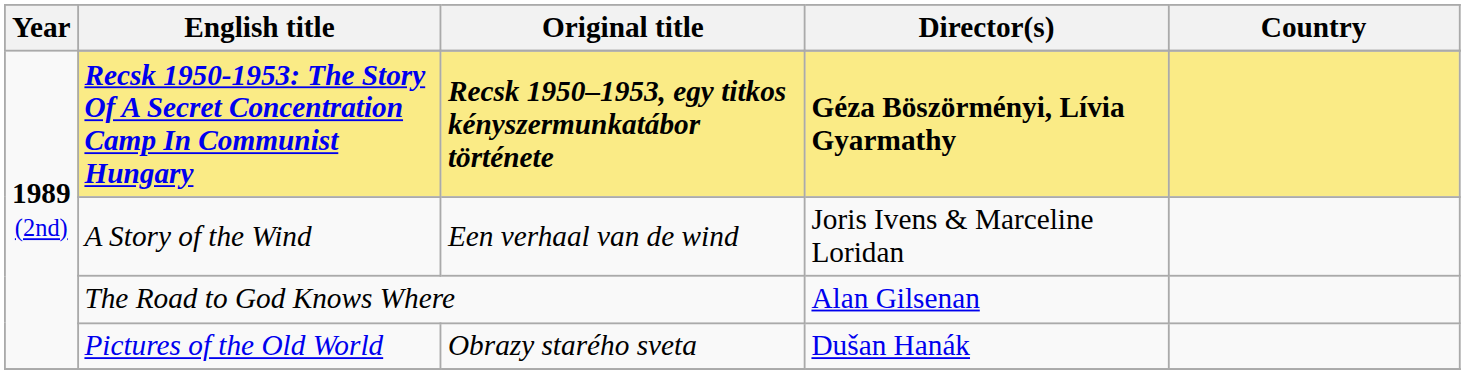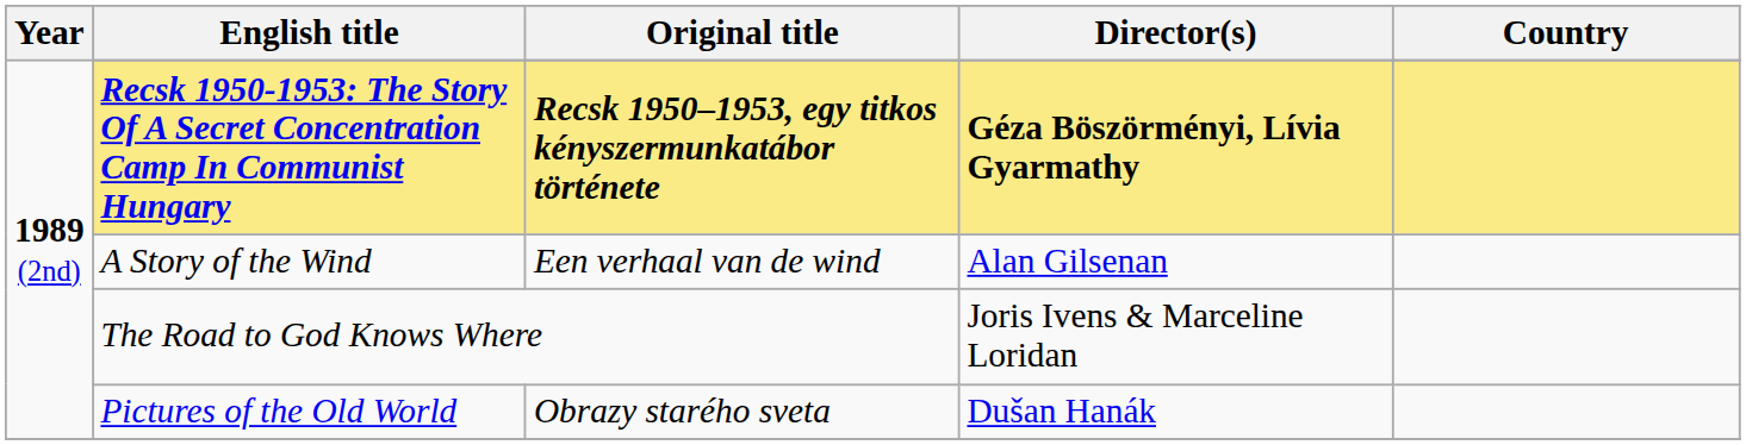 <table class="wikitable" width="90%" cellpadding="5">
 <tr>
 <th width="5">Year</th>
 <th width="25%">English title</th>
 <th width="25%">Original title</th>
 <th width="25%">Director(s)</th>
 <th width="20%">Country</th>
 </tr>
 <tr>
 <td rowspan="5" align="center"><strong>1989</strong><br><small><a href='#'>(2nd)</a></small></td>
 </tr>
 <tr style="background:#FAEB86">
 <td><strong><em><a href='#'>Recsk 1950-1953: The Story Of A Secret Concentration Camp In Communist Hungary</a></em></strong></td>
 <td><strong><em>Recsk 1950–1953, egy titkos kényszermunkatábor története</em></strong></td>
 <td><strong>Géza Böszörményi, Lívia Gyarmathy</strong></td>
 <td><strong></strong></td>
 </tr>
 <tr>
 <td><em>A Story of the Wind</em> </td>
 <td><em>Een verhaal van de wind</em></td>
-<td>Joris Ivens & Marceline Loridan</td>
+<td><a href='#'>Alan Gilsenan</a></td>
 <td></td>
 </tr>
 <tr>
 <td colspan="2"><em>The Road to God Knows Where</em> </td>
-<td><a href='#'>Alan Gilsenan</a></td>
+<td>Joris Ivens & Marceline Loridan</td>
 <td></td>
 </tr>
 <tr>
 <td><em><a href='#'>Pictures of the Old World</a></em> </td>
 <td><em>Obrazy starého sveta</em></td>
 <td><a href='#'>Dušan Hanák</a></td>
 <td></td>
 </tr>
 <tr>
 </tr>
 </table>
